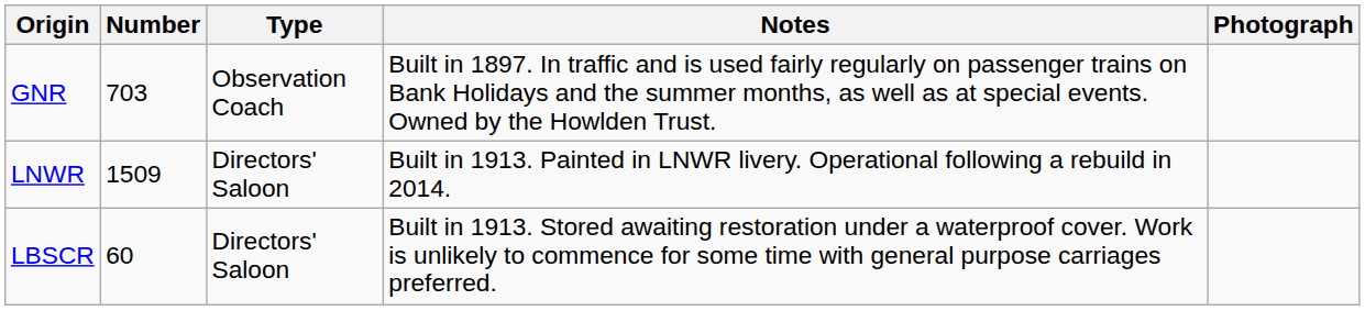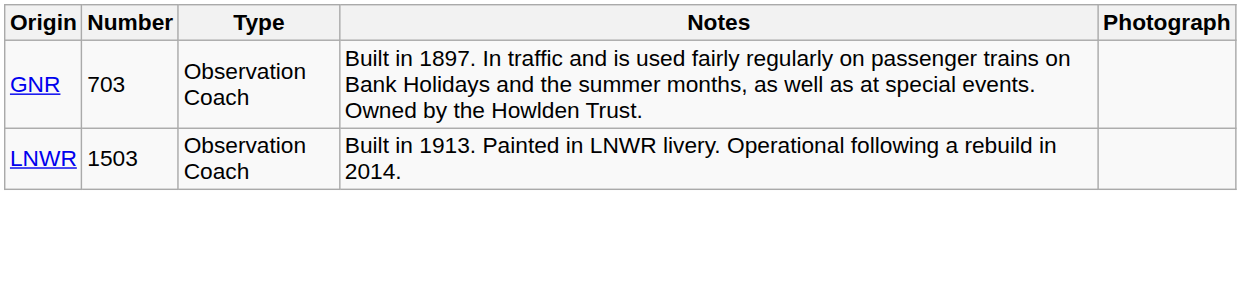 <table class="wikitable">
 <tr>
 <th>Origin</th>
 <th>Number</th>
 <th>Type</th>
 <th>Notes</th>
 <th>Photograph</th>
 </tr>
 <tr>
 <td><a href='#'>GNR</a></td>
 <td>703</td>
 <td>Observation Coach</td>
 <td>Built in 1897. In traffic and is used fairly regularly on passenger trains on Bank Holidays and the summer months, as well as at special events. Owned by the Howlden Trust.</td>
 <td></td>
 </tr>
 <tr>
 <td><a href='#'>LNWR</a></td>
-<td>1509</td>
-<td>Directors' Saloon</td>
+<td>1503</td>
+<td>Observation Coach</td>
 <td>Built in 1913. Painted in LNWR livery. Operational following a rebuild in 2014.</td>
 <td></td>
 </tr>
-<tr>
-<td><a href='#'>LBSCR</a></td>
-<td>60</td>
-<td>Directors' Saloon</td>
-<td>Built in 1913. Stored awaiting restoration under a waterproof cover. Work is unlikely to commence for some time with general purpose carriages preferred.</td>
-<td><br></td>
-</tr>
 </table>
